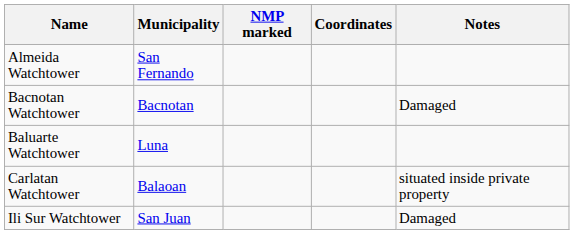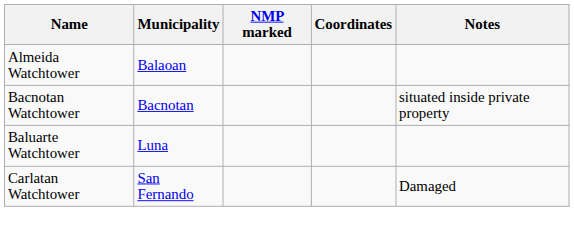 <table class="wikitable">
 <tr>
 <th>Name</th>
 <th>Municipality</th>
 <th><a href='#'>NMP</a> marked</th>
 <th>Coordinates</th>
 <th>Notes</th>
 </tr>
 <tr>
 <td>Almeida Watchtower</td>
-<td><a href='#'>San Fernando</a></td>
+<td><a href='#'>Balaoan</a></td>
 <td></td>
 <td></td>
 <td></td>
 </tr>
 <tr>
 <td>Bacnotan Watchtower</td>
 <td><a href='#'>Bacnotan</a></td>
 <td></td>
 <td></td>
-<td>Damaged</td>
+<td>situated inside private property</td>
 </tr>
 <tr>
 <td>Baluarte Watchtower</td>
 <td><a href='#'>Luna</a></td>
 <td></td>
 <td></td>
 <td></td>
 </tr>
 <tr>
 <td>Carlatan Watchtower</td>
-<td><a href='#'>Balaoan</a></td>
-<td></td>
-<td></td>
-<td>situated inside private property</td>
-</tr>
-<tr>
-<td>Ili Sur Watchtower</td>
-<td><a href='#'>San Juan</a></td>
+<td><a href='#'>San Fernando</a></td>
 <td></td>
 <td></td>
 <td>Damaged</td>
 </tr>
 </table>
